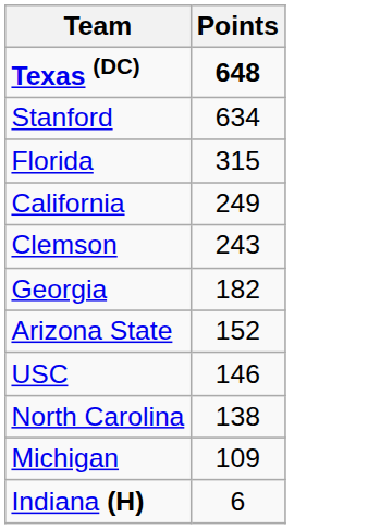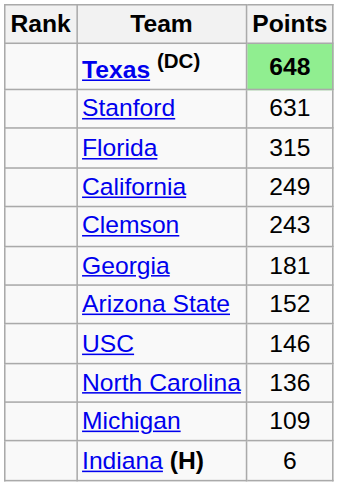 <table class="wikitable sortable" style="text-align:center">
 <tr>
+<th>Rank</th>
 <th>Team</th>
 <th>Points</th>
 </tr>
 <tr>
+<td></td>
 <td align=left><strong><a href='#'>Texas</a> </strong> <strong><sup>(DC)</sup></strong></td>
-<td><strong>648</strong></td>
+<td style="background: lightgreen;"><strong>648</strong></td>
 </tr>
 <tr>
+<td></td>
 <td align=left><a href='#'>Stanford</a></td>
-<td>634</td>
+<td>631</td>
 </tr>
 <tr>
+<td></td>
 <td align=left><a href='#'>Florida</a></td>
 <td>315</td>
 </tr>
 <tr>
+<td></td>
 <td align=left><a href='#'>California</a></td>
 <td>249</td>
 </tr>
 <tr>
+<td></td>
 <td align=left><a href='#'>Clemson</a></td>
 <td>243</td>
 </tr>
 <tr>
+<td></td>
 <td align=left><a href='#'>Georgia</a></td>
-<td>182</td>
+<td>181</td>
 </tr>
 <tr>
+<td></td>
 <td align=left><a href='#'>Arizona State</a></td>
 <td>152</td>
 </tr>
 <tr>
+<td></td>
 <td align=left><a href='#'>USC</a></td>
 <td>146</td>
 </tr>
 <tr>
+<td></td>
 <td align=left><a href='#'>North Carolina</a></td>
-<td>138</td>
+<td>136</td>
 </tr>
 <tr>
+<td></td>
 <td align=left><a href='#'>Michigan</a></td>
 <td>109</td>
 </tr>
 <tr>
+<td></td>
 <td align=left><a href='#'>Indiana</a> <strong>(H)</strong></td>
 <td>6</td>
 </tr>
 </table>
